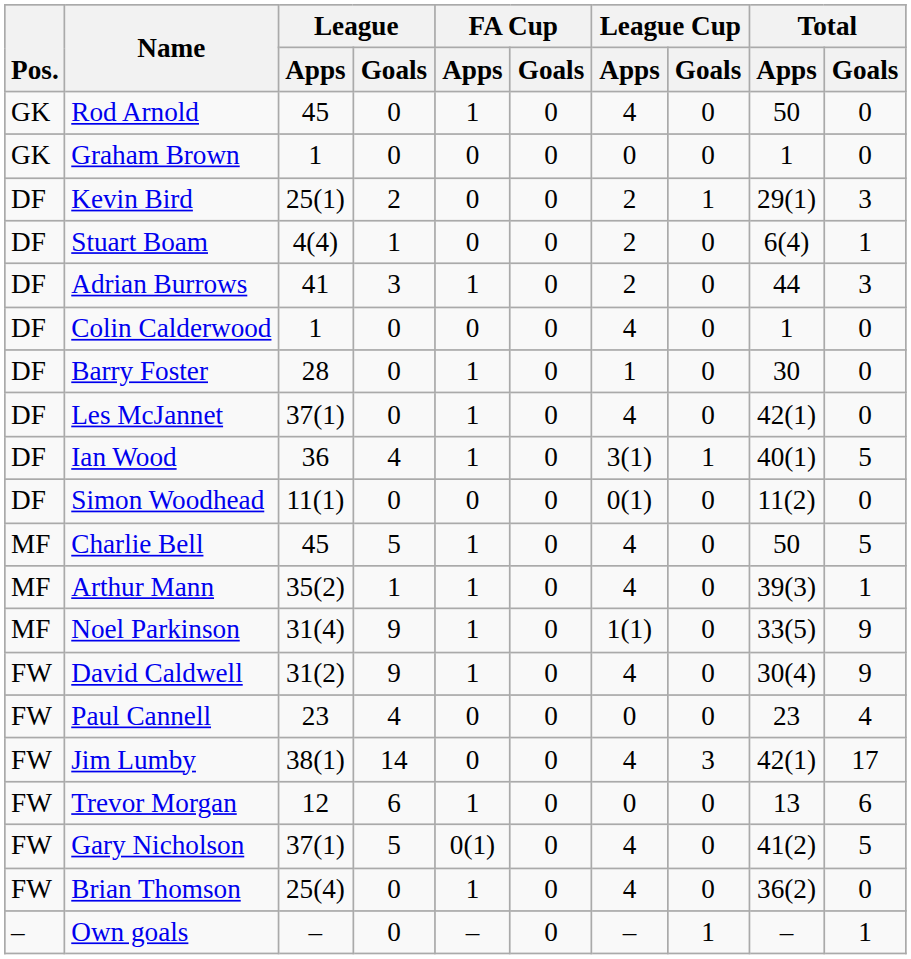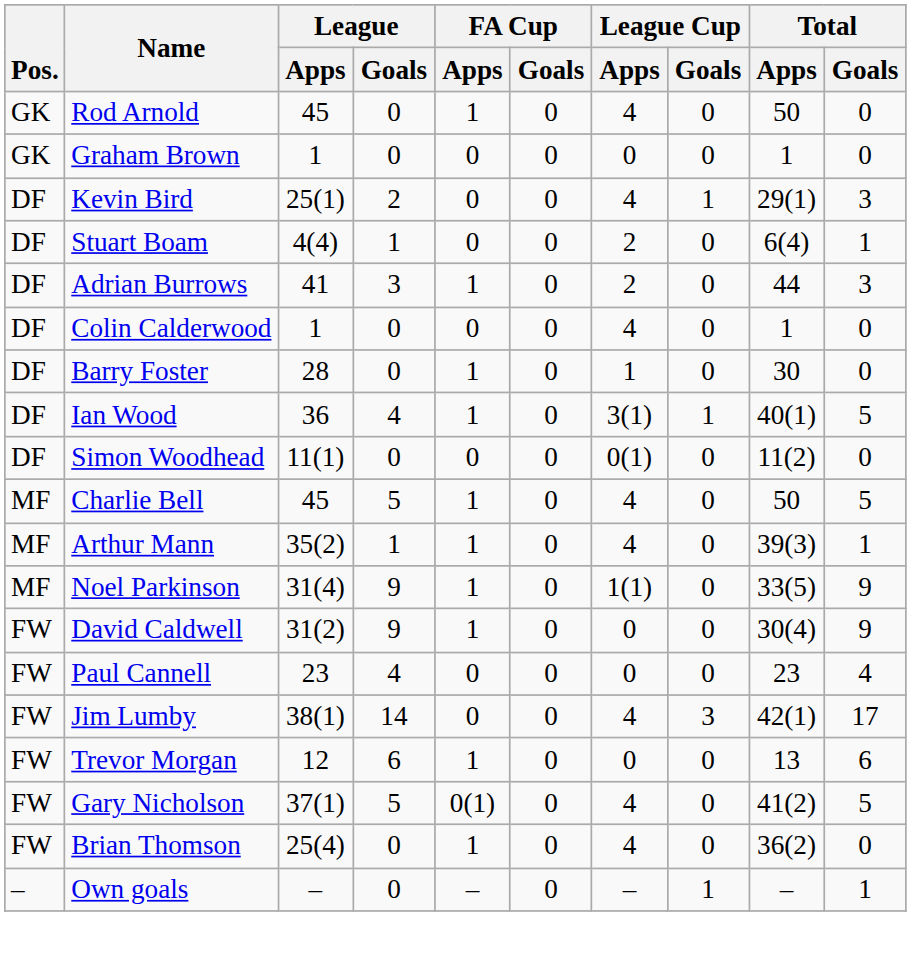 <table class="wikitable" style="text-align:center">
 <tr>
 <th rowspan="2" valign="bottom">Pos.</th>
 <th rowspan="2">Name</th>
 <th colspan="2" width="85">League</th>
 <th colspan="2" width="85">FA Cup</th>
 <th colspan="2" width="85">League Cup</th>
 <th colspan="2" width="85">Total</th>
 </tr>
 <tr>
 <th>Apps</th>
 <th>Goals</th>
 <th>Apps</th>
 <th>Goals</th>
 <th>Apps</th>
 <th>Goals</th>
 <th>Apps</th>
 <th>Goals</th>
 </tr>
 <tr>
 <td align="left">GK</td>
 <td align="left"> <a href='#'>Rod Arnold</a></td>
 <td>45</td>
 <td>0</td>
 <td>1</td>
 <td>0</td>
 <td>4</td>
 <td>0</td>
 <td>50</td>
 <td>0</td>
 </tr>
 <tr>
 <td align="left">GK</td>
 <td align="left"> <a href='#'>Graham Brown</a></td>
 <td>1</td>
 <td>0</td>
 <td>0</td>
 <td>0</td>
 <td>0</td>
 <td>0</td>
 <td>1</td>
 <td>0</td>
 </tr>
 <tr>
 <td align="left">DF</td>
 <td align="left"> <a href='#'>Kevin Bird</a></td>
 <td>25(1)</td>
 <td>2</td>
 <td>0</td>
 <td>0</td>
-<td>2</td>
+<td>4</td>
 <td>1</td>
 <td>29(1)</td>
 <td>3</td>
 </tr>
 <tr>
 <td align="left">DF</td>
 <td align="left"> <a href='#'>Stuart Boam</a></td>
 <td>4(4)</td>
 <td>1</td>
 <td>0</td>
 <td>0</td>
 <td>2</td>
 <td>0</td>
 <td>6(4)</td>
 <td>1</td>
 </tr>
 <tr>
 <td align="left">DF</td>
 <td align="left"> <a href='#'>Adrian Burrows</a></td>
 <td>41</td>
 <td>3</td>
 <td>1</td>
 <td>0</td>
 <td>2</td>
 <td>0</td>
 <td>44</td>
 <td>3</td>
 </tr>
 <tr>
 <td align="left">DF</td>
 <td align="left"> <a href='#'>Colin Calderwood</a></td>
 <td>1</td>
 <td>0</td>
 <td>0</td>
 <td>0</td>
 <td>4</td>
 <td>0</td>
 <td>1</td>
 <td>0</td>
 </tr>
 <tr>
 <td align="left">DF</td>
 <td align="left"> <a href='#'>Barry Foster</a></td>
 <td>28</td>
 <td>0</td>
 <td>1</td>
 <td>0</td>
 <td>1</td>
 <td>0</td>
 <td>30</td>
-<td>0</td>
-</tr>
-<tr>
-<td align="left">DF</td>
-<td align="left"> <a href='#'>Les McJannet</a></td>
-<td>37(1)</td>
-<td>0</td>
-<td>1</td>
-<td>0</td>
-<td>4</td>
-<td>0</td>
-<td>42(1)</td>
 <td>0</td>
 </tr>
 <tr>
 <td align="left">DF</td>
 <td align="left"> <a href='#'>Ian Wood</a></td>
 <td>36</td>
 <td>4</td>
 <td>1</td>
 <td>0</td>
 <td>3(1)</td>
 <td>1</td>
 <td>40(1)</td>
 <td>5</td>
 </tr>
 <tr>
 <td align="left">DF</td>
 <td align="left"> <a href='#'>Simon Woodhead</a></td>
 <td>11(1)</td>
 <td>0</td>
 <td>0</td>
 <td>0</td>
 <td>0(1)</td>
 <td>0</td>
 <td>11(2)</td>
 <td>0</td>
 </tr>
 <tr>
 <td align="left">MF</td>
 <td align="left"> <a href='#'>Charlie Bell</a></td>
 <td>45</td>
 <td>5</td>
 <td>1</td>
 <td>0</td>
 <td>4</td>
 <td>0</td>
 <td>50</td>
 <td>5</td>
 </tr>
 <tr>
 <td align="left">MF</td>
 <td align="left"> <a href='#'>Arthur Mann</a></td>
 <td>35(2)</td>
 <td>1</td>
 <td>1</td>
 <td>0</td>
 <td>4</td>
 <td>0</td>
 <td>39(3)</td>
 <td>1</td>
 </tr>
 <tr>
 <td align="left">MF</td>
 <td align="left"> <a href='#'>Noel Parkinson</a></td>
 <td>31(4)</td>
 <td>9</td>
 <td>1</td>
 <td>0</td>
 <td>1(1)</td>
 <td>0</td>
 <td>33(5)</td>
 <td>9</td>
 </tr>
 <tr>
 <td align="left">FW</td>
 <td align="left"> <a href='#'>David Caldwell</a></td>
 <td>31(2)</td>
 <td>9</td>
 <td>1</td>
 <td>0</td>
-<td>4</td>
+<td>0</td>
 <td>0</td>
 <td>30(4)</td>
 <td>9</td>
 </tr>
 <tr>
 <td align="left">FW</td>
 <td align="left"> <a href='#'>Paul Cannell</a></td>
 <td>23</td>
 <td>4</td>
 <td>0</td>
 <td>0</td>
 <td>0</td>
 <td>0</td>
 <td>23</td>
 <td>4</td>
 </tr>
 <tr>
 <td align="left">FW</td>
 <td align="left"> <a href='#'>Jim Lumby</a></td>
 <td>38(1)</td>
 <td>14</td>
 <td>0</td>
 <td>0</td>
 <td>4</td>
 <td>3</td>
 <td>42(1)</td>
 <td>17</td>
 </tr>
 <tr>
 <td align="left">FW</td>
 <td align="left"> <a href='#'>Trevor Morgan</a></td>
 <td>12</td>
 <td>6</td>
 <td>1</td>
 <td>0</td>
 <td>0</td>
 <td>0</td>
 <td>13</td>
 <td>6</td>
 </tr>
 <tr>
 <td align="left">FW</td>
 <td align="left"> <a href='#'>Gary Nicholson</a></td>
 <td>37(1)</td>
 <td>5</td>
 <td>0(1)</td>
 <td>0</td>
 <td>4</td>
 <td>0</td>
 <td>41(2)</td>
 <td>5</td>
 </tr>
 <tr>
 <td align="left">FW</td>
 <td align="left"> <a href='#'>Brian Thomson</a></td>
 <td>25(4)</td>
 <td>0</td>
 <td>1</td>
 <td>0</td>
 <td>4</td>
 <td>0</td>
 <td>36(2)</td>
 <td>0</td>
 </tr>
 <tr>
 <td align="left">–</td>
 <td align="left"><a href='#'>Own goals</a></td>
 <td>–</td>
 <td>0</td>
 <td>–</td>
 <td>0</td>
 <td>–</td>
 <td>1</td>
 <td>–</td>
 <td>1</td>
 </tr>
 </table>
